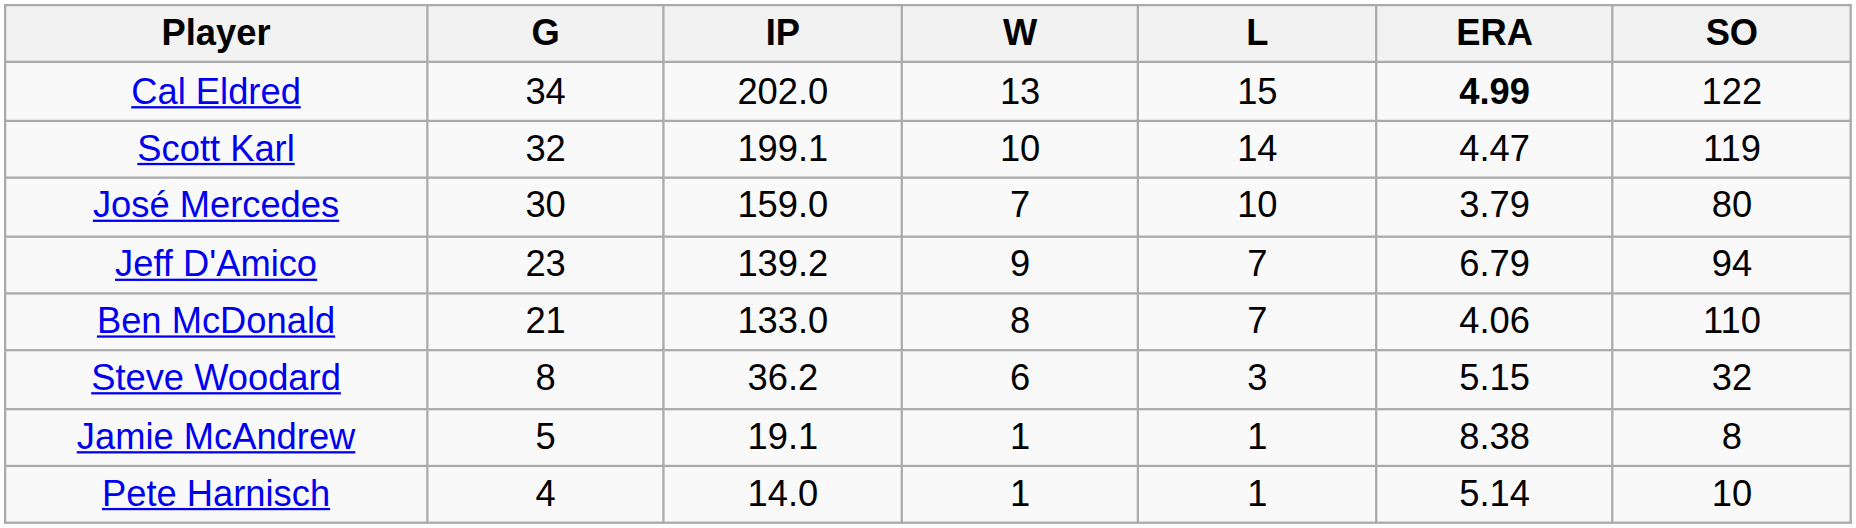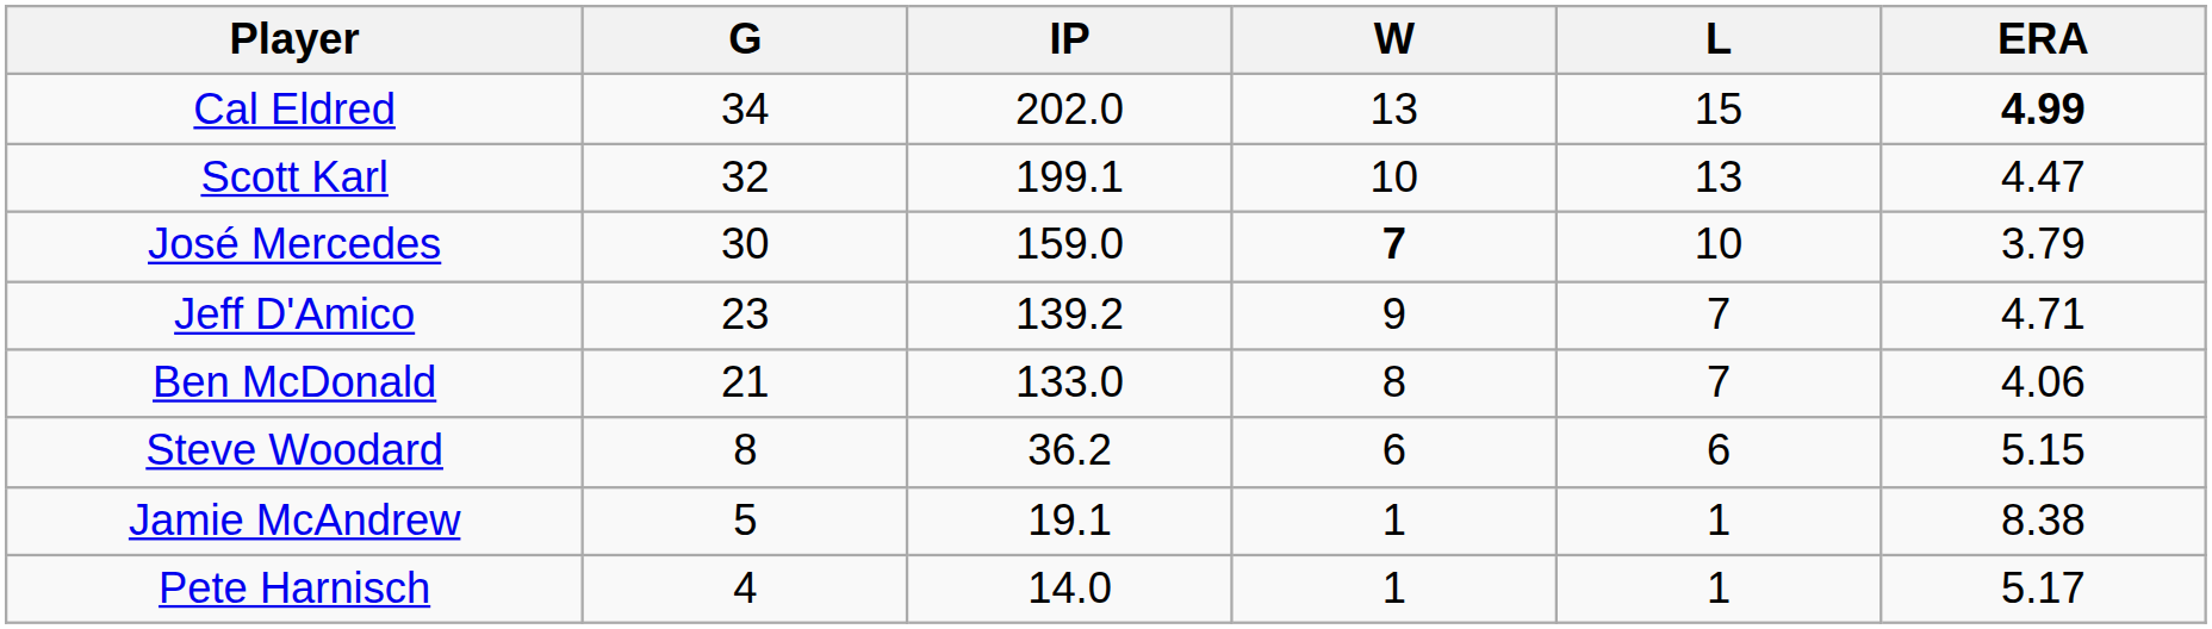 <table class="wikitable sortable">
 <tr>
 <th bgcolor="#DDDDFF" width="16%">Player</th>
 <th bgcolor="#DDDDFF" width="9%">G</th>
 <th bgcolor="#DDDDFF" width="9%">IP</th>
 <th bgcolor="#DDDDFF" width="9%">W</th>
 <th bgcolor="#DDDDFF" width="9%">L</th>
 <th bgcolor="#DDDDFF" width="9%">ERA</th>
-<th bgcolor="#DDDDFF" width="9%">SO</th>
 </tr>
 <tr align="center">
 <td><a href='#'>Cal Eldred</a></td>
 <td>34</td>
 <td>202.0</td>
 <td>13</td>
 <td>15</td>
 <td><strong>4.99</strong></td>
-<td>122</td>
 </tr>
 <tr align=center>
 <td><a href='#'>Scott Karl</a></td>
 <td>32</td>
 <td>199.1</td>
 <td>10</td>
-<td>14</td>
+<td>13</td>
 <td>4.47</td>
-<td>119</td>
 </tr>
 <tr align=center>
 <td><a href='#'>José Mercedes</a></td>
 <td>30</td>
 <td>159.0</td>
-<td>7</td>
+<td><strong>7</strong></td>
 <td>10</td>
 <td>3.79</td>
-<td>80</td>
 </tr>
 <tr align=center>
 <td><a href='#'>Jeff D'Amico</a></td>
 <td>23</td>
 <td>139.2</td>
 <td>9</td>
 <td>7</td>
-<td>6.79</td>
-<td>94</td>
+<td>4.71</td>
 </tr>
 <tr align=center>
 <td><a href='#'>Ben McDonald</a></td>
 <td>21</td>
 <td>133.0</td>
 <td>8</td>
 <td>7</td>
 <td>4.06</td>
-<td>110</td>
 </tr>
 <tr align=center>
 <td><a href='#'>Steve Woodard</a></td>
 <td>8</td>
 <td>36.2</td>
 <td>6</td>
-<td>3</td>
+<td>6</td>
 <td>5.15</td>
-<td>32</td>
 </tr>
 <tr align=center>
 <td><a href='#'>Jamie McAndrew</a></td>
 <td>5</td>
 <td>19.1</td>
 <td>1</td>
 <td>1</td>
 <td>8.38</td>
-<td>8</td>
 </tr>
 <tr align=center>
 <td><a href='#'>Pete Harnisch</a></td>
 <td>4</td>
 <td>14.0</td>
 <td>1</td>
 <td>1</td>
-<td>5.14</td>
-<td>10</td>
+<td>5.17</td>
 </tr>
 </table>
